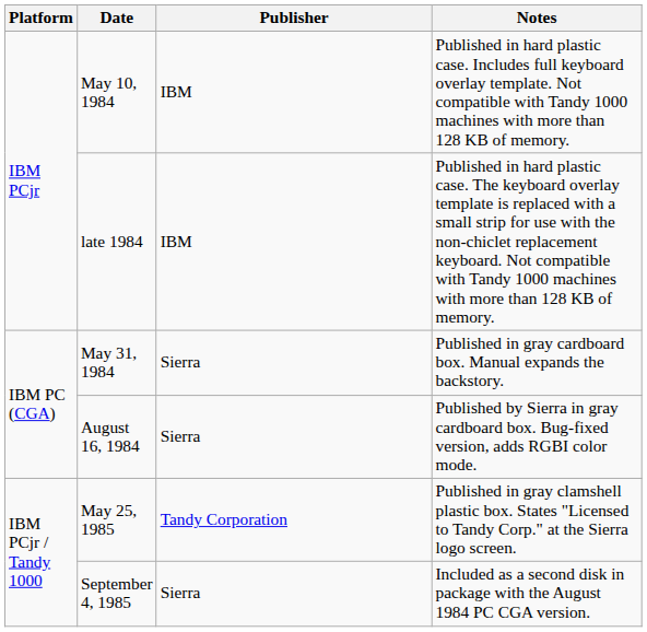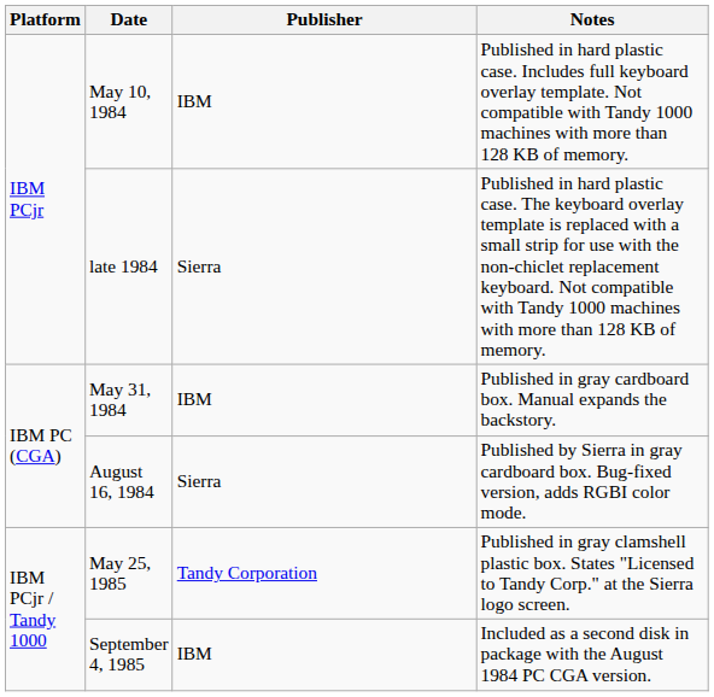 <table class="wikitable sortable">
 <tr>
 <th style="width: 6%;">Platform</th>
 <th style="width: 6%;">Date</th>
 <th>Publisher</th>
 <th style="width: 33%;">Notes</th>
 </tr>
 <tr>
 <td rowspan="2"><a href='#'>IBM PCjr</a></td>
 <td>May 10, 1984</td>
 <td>IBM</td>
 <td>Published in hard plastic case. Includes full keyboard overlay template. Not compatible with Tandy 1000 machines with more than 128 KB of memory.</td>
 </tr>
 <tr>
 <td>late 1984</td>
-<td>IBM</td>
+<td>Sierra</td>
 <td>Published in hard plastic case. The keyboard overlay template is replaced with a small strip for use with the non-chiclet replacement keyboard. Not compatible with Tandy 1000 machines with more than 128 KB of memory.</td>
 </tr>
 <tr>
 <td rowspan="2">IBM PC (<a href='#'>CGA</a>)</td>
 <td>May 31, 1984</td>
-<td>Sierra</td>
+<td>IBM</td>
 <td>Published in gray cardboard box. Manual expands the backstory.</td>
 </tr>
 <tr>
 <td>August 16, 1984</td>
 <td>Sierra</td>
 <td>Published by Sierra in gray cardboard box. Bug-fixed version, adds RGBI color mode.</td>
 </tr>
 <tr>
 <td rowspan="2">IBM PCjr / <a href='#'>Tandy 1000</a></td>
 <td>May 25, 1985</td>
 <td><a href='#'>Tandy Corporation</a></td>
 <td>Published in gray clamshell plastic box. States "Licensed to Tandy Corp." at the Sierra logo screen.</td>
 </tr>
 <tr>
 <td>September 4, 1985</td>
-<td>Sierra</td>
+<td>IBM</td>
 <td>Included as a second disk in package with the August 1984 PC CGA version.</td>
 </tr>
 </table>
